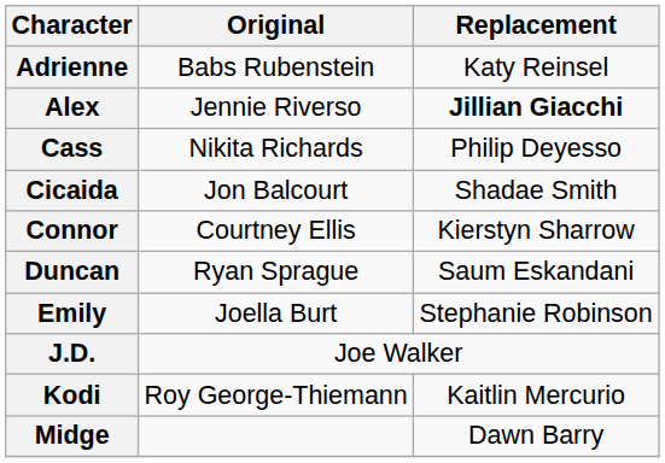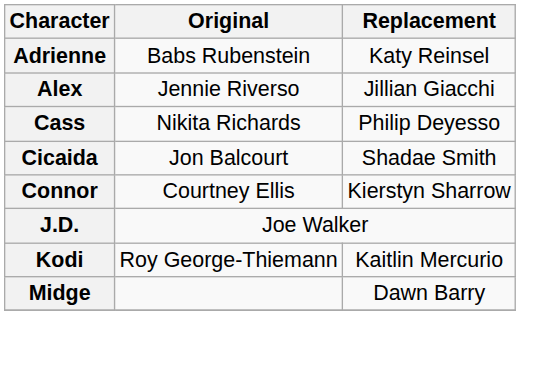 <table class="wikitable" style="width:1000;text-align:center">
 <tr>
 <th>Character</th>
 <th>Original<br></th>
 <th>Replacement<br></th>
 </tr>
 <tr>
 <th>Adrienne</th>
 <td>Babs Rubenstein</td>
 <td>Katy Reinsel</td>
 </tr>
 <tr>
 <th>Alex</th>
 <td>Jennie Riverso</td>
-<td><strong>Jillian Giacchi</strong></td>
+<td>Jillian Giacchi</td>
 </tr>
 <tr>
 <th>Cass</th>
 <td>Nikita Richards</td>
 <td>Philip Deyesso</td>
 </tr>
 <tr>
 <th>Cicaida</th>
 <td>Jon Balcourt</td>
 <td>Shadae Smith</td>
 </tr>
 <tr>
 <th>Connor</th>
 <td>Courtney Ellis</td>
 <td>Kierstyn Sharrow</td>
-</tr>
-<tr>
-<th>Duncan</th>
-<td>Ryan Sprague</td>
-<td>Saum Eskandani</td>
-</tr>
-<tr>
-<th>Emily</th>
-<td>Joella Burt</td>
-<td>Stephanie Robinson</td>
 </tr>
 <tr>
 <th>J.D.</th>
 <td colspan="2">Joe Walker</td>
 </tr>
 <tr>
 <th>Kodi</th>
 <td>Roy George-Thiemann</td>
 <td>Kaitlin Mercurio</td>
 </tr>
 <tr>
 <th>Midge</th>
 <td></td>
 <td>Dawn Barry</td>
 </tr>
 <tr>
 </tr>
 </table>
